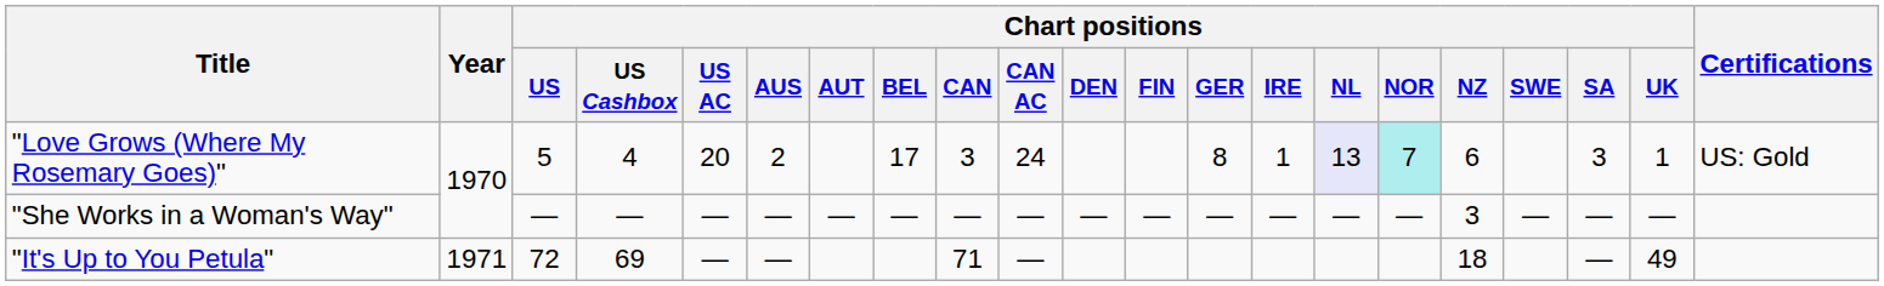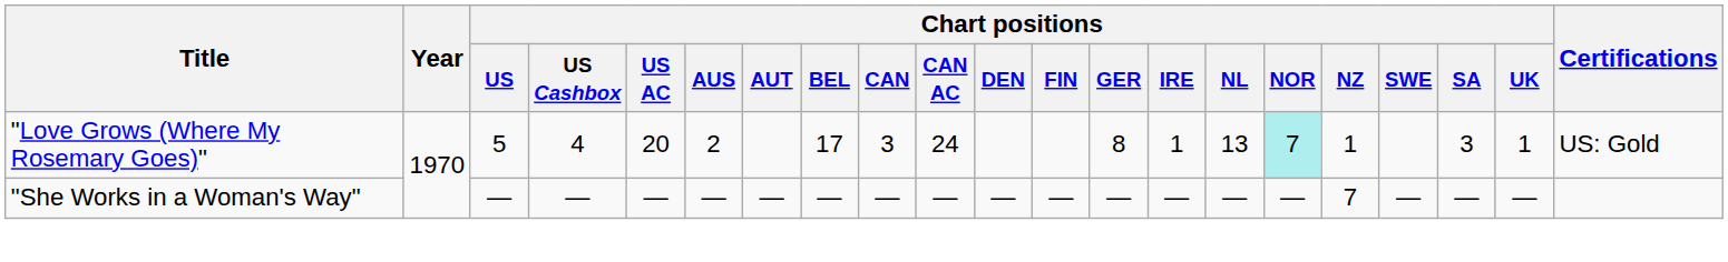 <table class="wikitable">
 <tr>
 <th rowspan="2" width="250">Title</th>
 <th rowspan="2">Year</th>
 <th colspan="18">Chart positions</th>
 <th rowspan="2"><a href='#'>Certifications</a><br></th>
 </tr>
 <tr>
 <th width="30"><small><a href='#'>US</a></small><br></th>
 <th width="30"><small>US <em><a href='#'>Cashbox</a></em></small></th>
 <th width="30"><small><a href='#'>US AC</a></small><br></th>
 <th width="30"><small><a href='#'>AUS</a></small><br></th>
 <th width="30"><small><a href='#'>AUT</a></small><br></th>
 <th width="30"><small><a href='#'>BEL</a></small><br></th>
 <th width="30"><small><a href='#'>CAN</a></small><br></th>
 <th width="30"><small><a href='#'>CAN AC</a></small><br></th>
 <th width="30"><small><a href='#'>DEN</a></small></th>
 <th width="30"><small><a href='#'>FIN</a></small><br></th>
 <th width="30"><small><a href='#'>GER</a></small><br></th>
 <th width="30"><small><a href='#'>IRE</a></small></th>
 <th width="30"><small><a href='#'>NL</a></small><br></th>
 <th width="30"><small><a href='#'>NOR</a></small><br></th>
 <th width="30"><small><a href='#'>NZ</a></small><br></th>
 <th width="30"><small><a href='#'>SWE</a></small><br></th>
 <th width="30"><small><a href='#'>SA</a></small><br></th>
 <th width="30"><small><a href='#'>UK</a></small><br></th>
 </tr>
 <tr>
 <td>"<a href='#'>Love Grows (Where My Rosemary Goes)</a>"</td>
 <td rowspan="2">1970</td>
 <td align="center">5</td>
 <td align="center">4</td>
 <td align="center">20</td>
 <td align="center">2</td>
 <td align="center"></td>
 <td align="center">17</td>
 <td align="center">3</td>
 <td align="center">24</td>
 <td align="center"></td>
 <td align="center"></td>
 <td align="center">8</td>
 <td align="center">1</td>
-<td align="center" style="background: lavender;">13</td>
+<td align="center">13</td>
 <td align="center" style="background: paleturquoise;">7</td>
-<td align="center">6</td>
+<td align="center">1</td>
 <td align="center"></td>
 <td align="center">3</td>
 <td align="center">1</td>
 <td>US: Gold</td>
 </tr>
 <tr>
 <td>"She Works in a Woman's Way"</td>
 <td align="center">—</td>
 <td align="center">—</td>
 <td align="center">—</td>
 <td align="center">—</td>
 <td align="center">—</td>
 <td align="center">—</td>
 <td align="center">—</td>
 <td align="center">—</td>
 <td align="center">—</td>
 <td align="center">—</td>
 <td align="center">—</td>
 <td align="center">—</td>
 <td align="center">—</td>
 <td align="center">—</td>
-<td align="center">3</td>
+<td align="center">7</td>
 <td align="center">—</td>
 <td align="center">—</td>
 <td align="center">—</td>
 <td></td>
 </tr>
-<tr>
-<td>"<a href='#'>It's Up to You Petula</a>"</td>
-<td>1971</td>
-<td align="center">72</td>
-<td align="center">69</td>
-<td align="center">—</td>
-<td align="center">—</td>
-<td align="center"></td>
-<td align="center"></td>
-<td align="center">71</td>
-<td align="center">—</td>
-<td align="center"></td>
-<td align="center"></td>
-<td align="center"></td>
-<td align="center"></td>
-<td align="center"></td>
-<td align="center"></td>
-<td align="center">18</td>
-<td align="center"></td>
-<td align="center">—</td>
-<td align="center">49</td>
-<td></td>
-</tr>
 </table>
